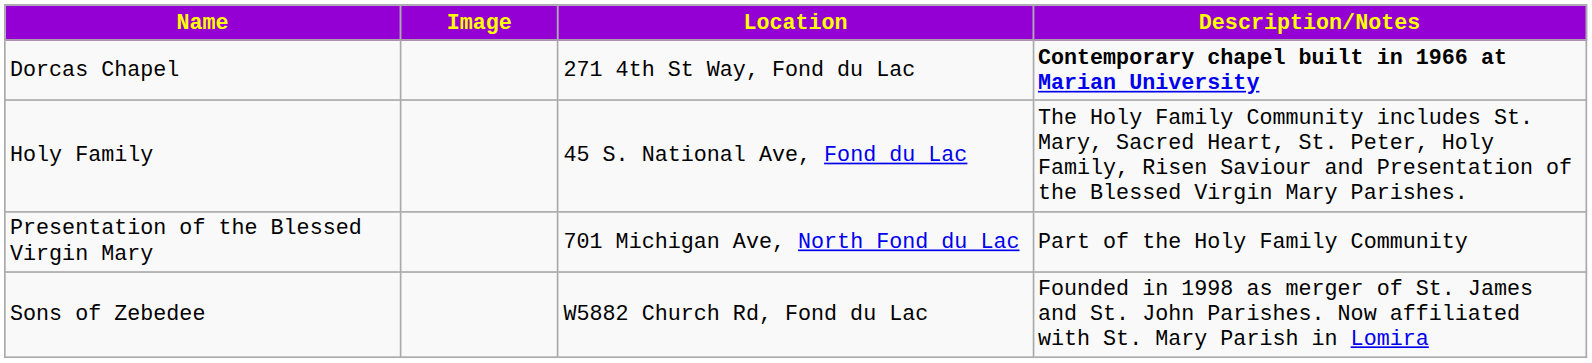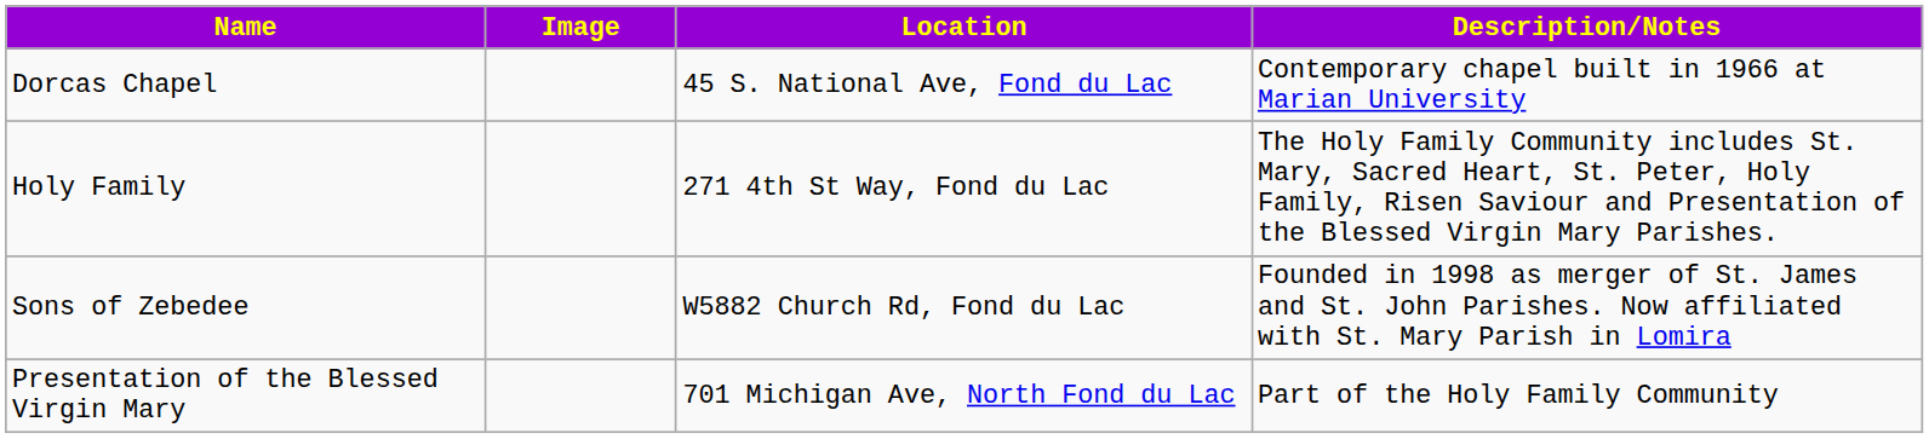 <table class="wikitable sortable" style="width:75%">
 <tr>
 <th style="background:darkviolet; color:yellow;" width="25%"><strong>Name</strong></th>
 <th style="background:darkviolet; color:yellow;" width="10%"><strong>Image</strong></th>
 <th style="background:darkviolet; color:yellow;" width="30%"><strong>Location</strong></th>
 <th style="background:darkviolet; color:yellow;" width="35%"><strong>Description/Notes</strong></th>
 </tr>
 <tr>
 <td>Dorcas Chapel</td>
 <td></td>
-<td>271 4th St Way, Fond du Lac</td>
-<td><strong>Contemporary chapel built in 1966 at <a href='#'>Marian University</a></strong></td>
+<td>45 S. National Ave, <a href='#'>Fond du Lac</a></td>
+<td>Contemporary chapel built in 1966 at <a href='#'>Marian University</a></td>
 </tr>
 <tr>
 <td>Holy Family</td>
 <td></td>
-<td>45 S. National Ave, <a href='#'>Fond du Lac</a></td>
+<td>271 4th St Way, Fond du Lac</td>
 <td>The Holy Family Community includes St. Mary, Sacred Heart, St. Peter, Holy Family, Risen Saviour and Presentation of the Blessed Virgin Mary Parishes.</td>
+</tr>
+<tr>
+<td>Sons of Zebedee</td>
+<td></td>
+<td>W5882 Church Rd, Fond du Lac</td>
+<td>Founded in 1998 as merger of St. James and St. John Parishes. Now affiliated with St. Mary Parish in <a href='#'>Lomira</a></td>
 </tr>
 <tr>
 <td>Presentation of the Blessed Virgin Mary</td>
 <td></td>
 <td>701 Michigan Ave, <a href='#'>North Fond du Lac</a></td>
 <td>Part of the Holy Family Community</td>
 </tr>
-<tr>
-<td>Sons of Zebedee</td>
-<td></td>
-<td>W5882 Church Rd, Fond du Lac</td>
-<td>Founded in 1998 as merger of St. James and St. John Parishes. Now affiliated with St. Mary Parish in <a href='#'>Lomira</a></td>
-</tr>
 </table>
